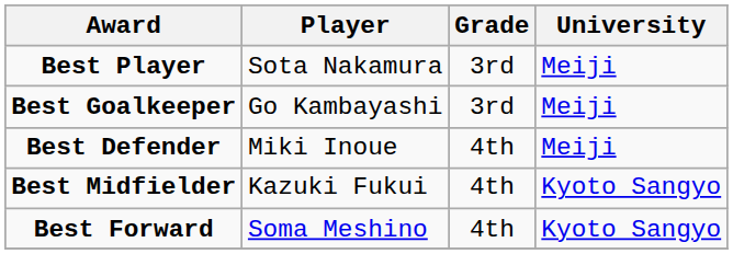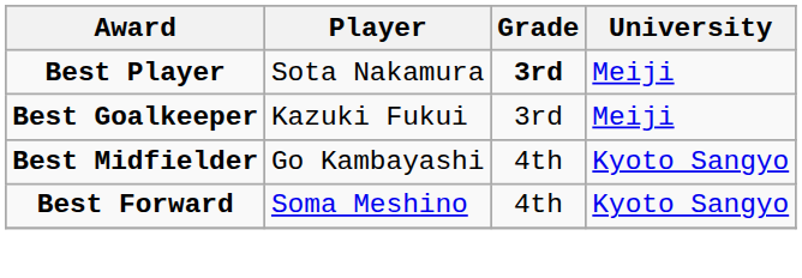 <table class="wikitable" style="text-align:center">
 <tr>
 <th>Award</th>
 <th>Player</th>
 <th>Grade</th>
 <th>University</th>
 </tr>
 <tr>
 <td><strong>Best Player</strong></td>
 <td align="left"> Sota Nakamura</td>
+<td><strong>3rd</strong></td>
+<td align="left"><a href='#'>Meiji</a></td>
+</tr>
+<tr>
+<td><strong>Best Goalkeeper</strong></td>
+<td align="left"> Kazuki Fukui</td>
 <td>3rd</td>
 <td align="left"><a href='#'>Meiji</a></td>
 </tr>
 <tr>
-<td><strong>Best Goalkeeper</strong></td>
+<td><strong>Best Midfielder</strong></td>
 <td align="left"> Go Kambayashi</td>
-<td>3rd</td>
-<td align="left"><a href='#'>Meiji</a></td>
-</tr>
-<tr>
-<td><strong>Best Defender</strong></td>
-<td align="left"> Miki Inoue</td>
-<td>4th</td>
-<td align="left"><a href='#'>Meiji</a></td>
-</tr>
-<tr>
-<td><strong>Best Midfielder</strong></td>
-<td align="left"> Kazuki Fukui</td>
 <td>4th</td>
 <td align="left"><a href='#'>Kyoto Sangyo</a></td>
 </tr>
 <tr>
 <td><strong>Best Forward</strong></td>
 <td align="left"> <a href='#'>Soma Meshino</a></td>
 <td>4th</td>
 <td align="left"><a href='#'>Kyoto Sangyo</a></td>
 </tr>
 <tr>
 </tr>
 </table>
